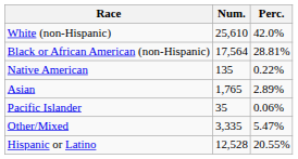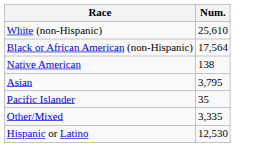 <table class="wikitable">
 <tr>
 <th>Race</th>
 <th>Num.</th>
-<th>Perc.</th>
 </tr>
 <tr>
 <td><a href='#'>White</a> (non-Hispanic)</td>
 <td>25,610</td>
-<td>42.0%</td>
 </tr>
 <tr>
 <td><a href='#'>Black or African American</a> (non-Hispanic)</td>
 <td>17,564</td>
-<td>28.81%</td>
 </tr>
 <tr>
 <td><a href='#'>Native American</a></td>
-<td>135</td>
-<td>0.22%</td>
+<td>138</td>
 </tr>
 <tr>
 <td><a href='#'>Asian</a></td>
-<td>1,765</td>
-<td>2.89%</td>
+<td>3,795</td>
 </tr>
 <tr>
 <td><a href='#'>Pacific Islander</a></td>
 <td>35</td>
-<td>0.06%</td>
 </tr>
 <tr>
 <td><a href='#'>Other/Mixed</a></td>
 <td>3,335</td>
-<td>5.47%</td>
 </tr>
 <tr>
 <td><a href='#'>Hispanic</a> or <a href='#'>Latino</a></td>
-<td>12,528</td>
-<td>20.55%</td>
+<td>12,530</td>
 </tr>
 </table>
